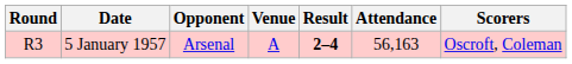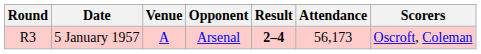 <table class="wikitable" style="font-size:100%; text-align:center">
 <tr>
 <th>Round</th>
 <th>Date</th>
+<th>Venue</th>
 <th>Opponent</th>
-<th>Venue</th>
 <th>Result</th>
 <th>Attendance</th>
 <th>Scorers</th>
 </tr>
 <tr style="background-color: #FFCCCC;">
 <td>R3</td>
 <td>5 January 1957</td>
+<td><a href='#'>A</a></td>
 <td><a href='#'>Arsenal</a></td>
-<td><a href='#'>A</a></td>
 <td><strong>2–4</strong></td>
-<td>56,163</td>
+<td>56,173</td>
 <td><a href='#'>Oscroft</a>, <a href='#'>Coleman</a></td>
 </tr>
 </table>
